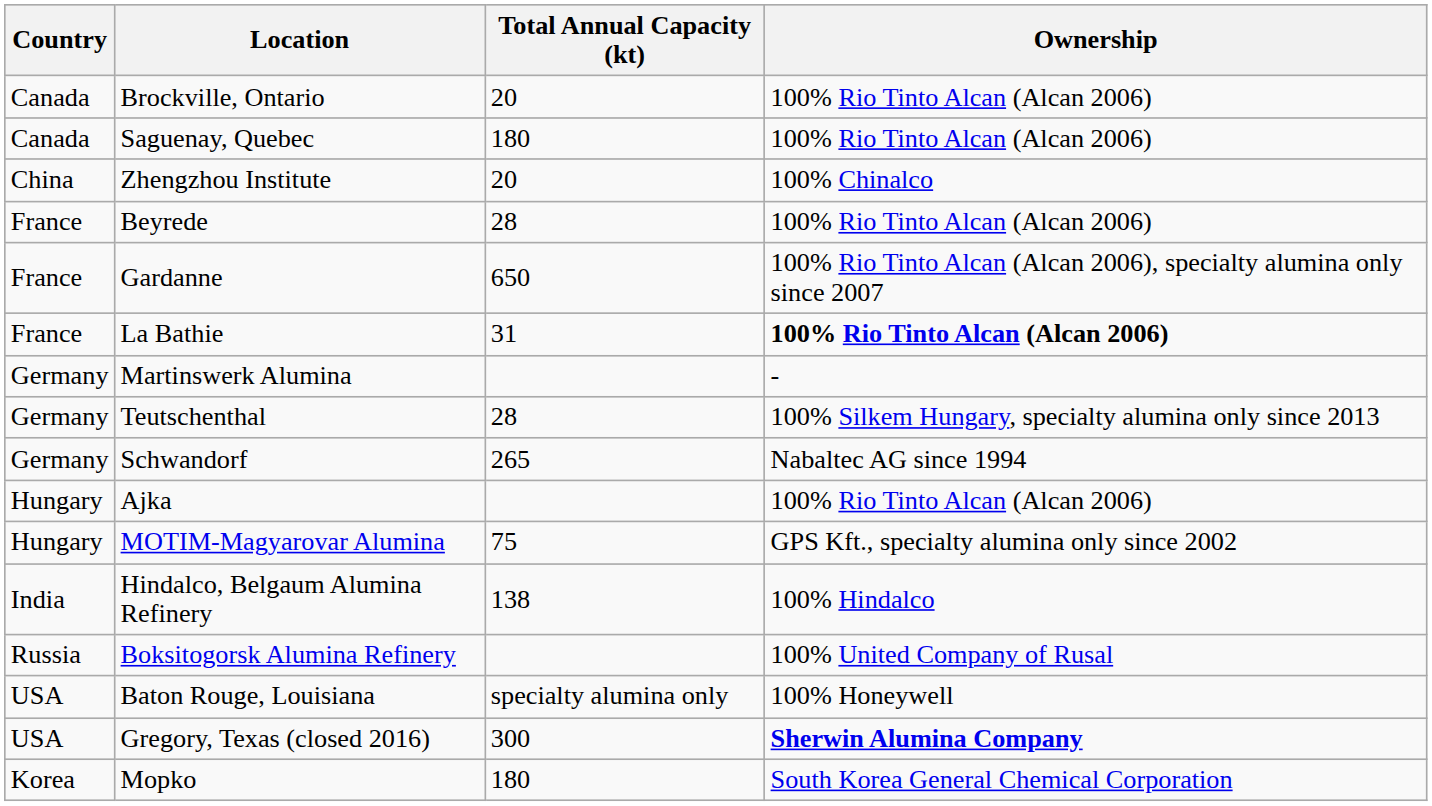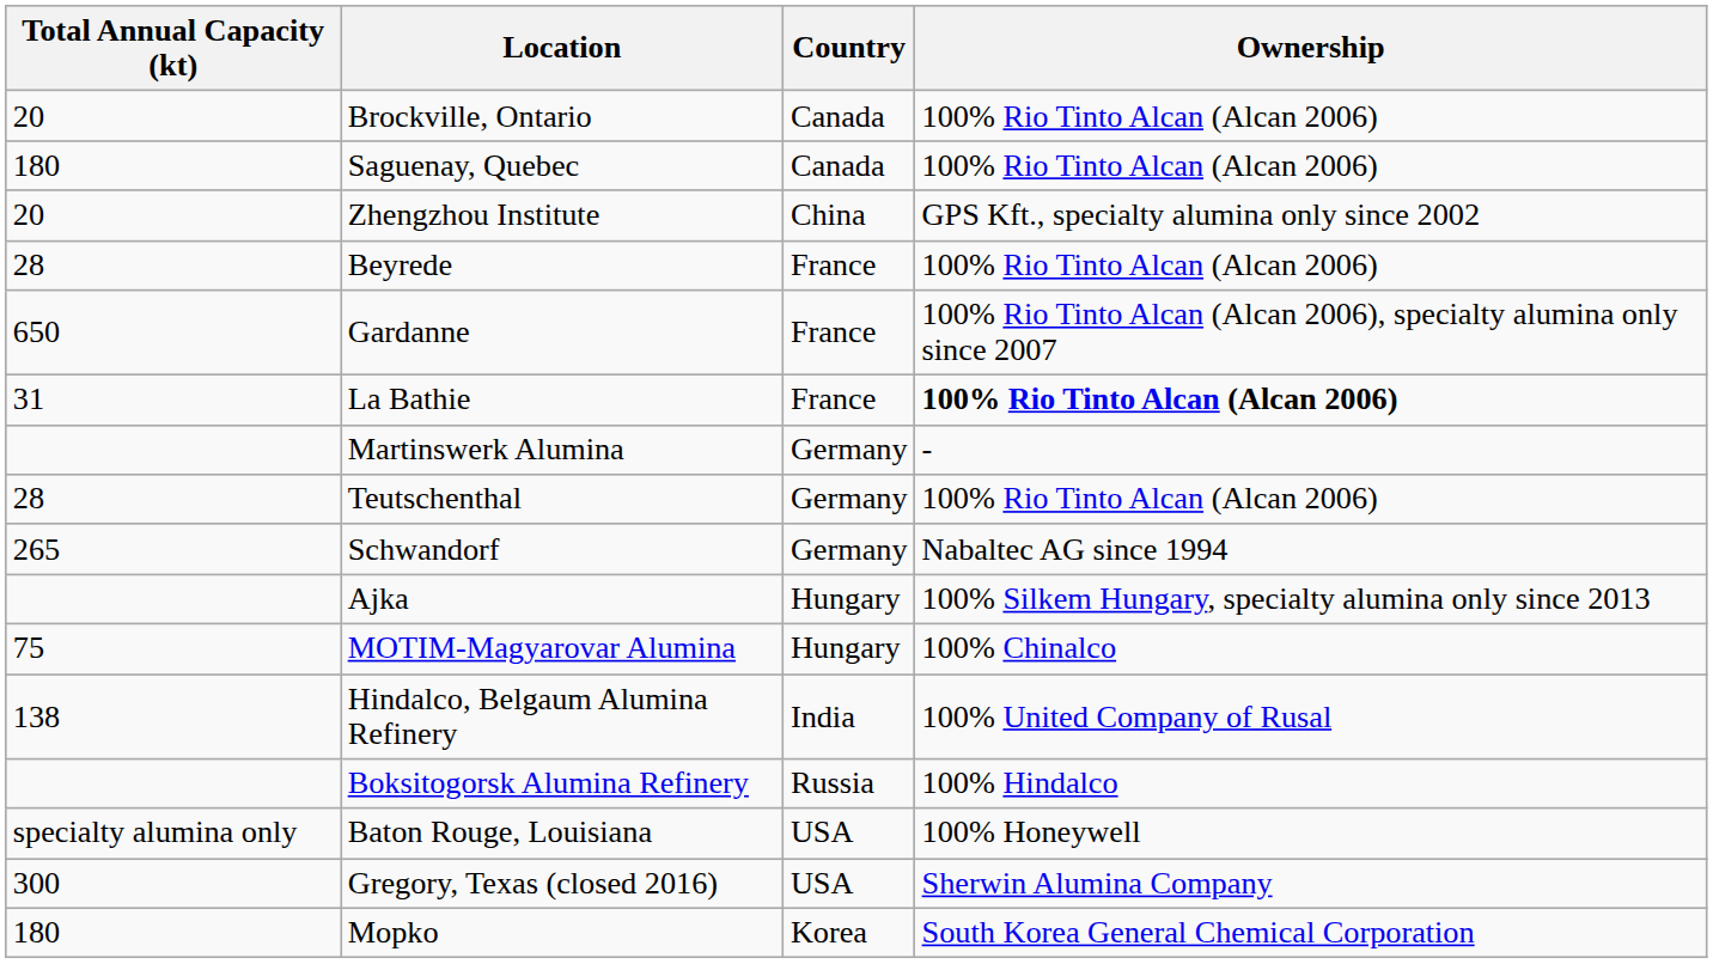 <table class="wikitable">
 <tr>
+<th>Total Annual Capacity (kt)</th>
+<th>Location</th>
 <th>Country</th>
-<th>Location</th>
-<th>Total Annual Capacity (kt)</th>
 <th>Ownership</th>
 </tr>
 <tr>
+<td>20</td>
+<td>Brockville, Ontario</td>
 <td>Canada</td>
-<td>Brockville, Ontario</td>
-<td>20</td>
 <td>100% <a href='#'>Rio Tinto Alcan</a> (Alcan 2006)</td>
 </tr>
 <tr>
+<td>180</td>
+<td>Saguenay, Quebec</td>
 <td>Canada</td>
-<td>Saguenay, Quebec</td>
-<td>180</td>
 <td>100% <a href='#'>Rio Tinto Alcan</a> (Alcan 2006)</td>
 </tr>
 <tr>
+<td>20</td>
+<td>Zhengzhou Institute</td>
 <td>China</td>
-<td>Zhengzhou Institute</td>
-<td>20</td>
+<td>GPS Kft., specialty alumina only since 2002</td>
+</tr>
+<tr>
+<td>28</td>
+<td>Beyrede</td>
+<td>France</td>
+<td>100% <a href='#'>Rio Tinto Alcan</a> (Alcan 2006)</td>
+</tr>
+<tr>
+<td>650</td>
+<td>Gardanne</td>
+<td>France</td>
+<td>100% <a href='#'>Rio Tinto Alcan</a> (Alcan 2006), specialty alumina only since 2007</td>
+</tr>
+<tr>
+<td>31</td>
+<td>La Bathie</td>
+<td>France</td>
+<td><strong>100% <a href='#'>Rio Tinto Alcan</a> (Alcan 2006)</strong></td>
+</tr>
+<tr>
+<td></td>
+<td>Martinswerk Alumina</td>
+<td>Germany</td>
+<td 100% >-</td>
+</tr>
+<tr>
+<td>28</td>
+<td>Teutschenthal</td>
+<td>Germany</td>
+<td>100% <a href='#'>Rio Tinto Alcan</a> (Alcan 2006)</td>
+</tr>
+<tr>
+<td>265</td>
+<td>Schwandorf</td>
+<td>Germany</td>
+<td>Nabaltec AG since 1994</td>
+</tr>
+<tr>
+<td></td>
+<td>Ajka</td>
+<td>Hungary</td>
+<td>100% <a href='#'>Silkem Hungary</a>, specialty alumina only since 2013</td>
+</tr>
+<tr>
+<td>75</td>
+<td><a href='#'>MOTIM-Magyarovar Alumina</a></td>
+<td>Hungary</td>
 <td>100% <a href='#'>Chinalco</a></td>
 </tr>
 <tr>
-<td>France</td>
-<td>Beyrede</td>
-<td>28</td>
-<td>100% <a href='#'>Rio Tinto Alcan</a> (Alcan 2006)</td>
+<td>138</td>
+<td>Hindalco, Belgaum Alumina Refinery</td>
+<td>India</td>
+<td>100% <a href='#'>United Company of Rusal</a></td>
 </tr>
 <tr>
-<td>France</td>
-<td>Gardanne</td>
-<td>650</td>
-<td>100% <a href='#'>Rio Tinto Alcan</a> (Alcan 2006), specialty alumina only since 2007</td>
-</tr>
-<tr>
-<td>France</td>
-<td>La Bathie</td>
-<td>31</td>
-<td><strong>100% <a href='#'>Rio Tinto Alcan</a> (Alcan 2006)</strong></td>
-</tr>
-<tr>
-<td>Germany</td>
-<td>Martinswerk Alumina</td>
 <td></td>
-<td 100% >-</td>
-</tr>
-<tr>
-<td>Germany</td>
-<td>Teutschenthal</td>
-<td>28</td>
-<td>100% <a href='#'>Silkem Hungary</a>, specialty alumina only since 2013</td>
-</tr>
-<tr>
-<td>Germany</td>
-<td>Schwandorf</td>
-<td>265</td>
-<td>Nabaltec AG since 1994</td>
-</tr>
-<tr>
-<td>Hungary</td>
-<td>Ajka</td>
-<td></td>
-<td>100% <a href='#'>Rio Tinto Alcan</a> (Alcan 2006)</td>
-</tr>
-<tr>
-<td>Hungary</td>
-<td><a href='#'>MOTIM-Magyarovar Alumina</a></td>
-<td>75</td>
-<td>GPS Kft., specialty alumina only since 2002</td>
-</tr>
-<tr>
-<td>India</td>
-<td>Hindalco, Belgaum Alumina Refinery</td>
-<td>138</td>
+<td><a href='#'>Boksitogorsk Alumina Refinery</a></td>
+<td>Russia</td>
 <td>100% <a href='#'>Hindalco</a></td>
 </tr>
 <tr>
-<td>Russia</td>
-<td><a href='#'>Boksitogorsk Alumina Refinery</a></td>
-<td></td>
-<td>100% <a href='#'>United Company of Rusal</a></td>
-</tr>
-<tr>
+<td>specialty alumina only</td>
+<td>Baton Rouge, Louisiana</td>
 <td>USA</td>
-<td>Baton Rouge, Louisiana</td>
-<td>specialty alumina only</td>
 <td>100% Honeywell</td>
 </tr>
 <tr>
+<td>300</td>
+<td>Gregory, Texas (closed 2016)</td>
 <td>USA</td>
-<td>Gregory, Texas (closed 2016)</td>
-<td>300</td>
-<td><strong><a href='#'>Sherwin Alumina Company</a></strong></td>
+<td><a href='#'>Sherwin Alumina Company</a></td>
 </tr>
 <tr>
+<td>180</td>
+<td>Mopko</td>
 <td>Korea</td>
-<td>Mopko</td>
-<td>180</td>
 <td><a href='#'>South Korea General Chemical Corporation</a></td>
 </tr>
 </table>
